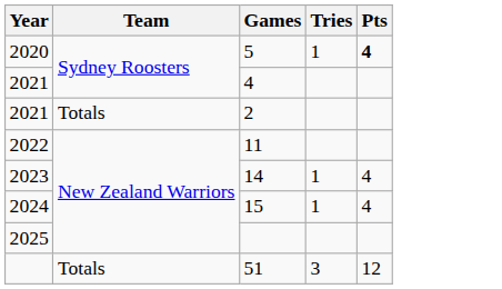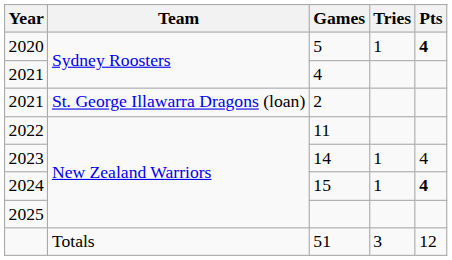 <table class="wikitable">
 <tr>
 <th>Year</th>
 <th>Team</th>
 <th>Games</th>
 <th>Tries</th>
 <th>Pts</th>
 </tr>
 <tr>
 <td>2020</td>
 <td rowspan="2"> <a href='#'>Sydney Roosters</a></td>
 <td>5</td>
 <td>1</td>
 <td><strong>4</strong></td>
 </tr>
 <tr>
 <td>2021</td>
 <td>4</td>
 <td></td>
 <td></td>
 </tr>
 <tr>
 <td>2021</td>
-<td>Totals</td>
+<td> <a href='#'>St. George Illawarra Dragons</a> (loan)</td>
 <td>2</td>
 <td></td>
 <td></td>
 </tr>
 <tr>
 <td>2022</td>
 <td rowspan="4"> <a href='#'>New Zealand Warriors</a></td>
 <td>11</td>
 <td></td>
 <td></td>
 </tr>
 <tr>
 <td>2023</td>
 <td>14</td>
 <td>1</td>
 <td>4</td>
 </tr>
 <tr>
 <td>2024</td>
 <td>15</td>
 <td>1</td>
-<td>4</td>
+<td><strong>4</strong></td>
 </tr>
 <tr>
 <td>2025</td>
 <td></td>
 <td></td>
 <td></td>
 </tr>
 <tr>
 <td></td>
 <td>Totals</td>
 <td>51</td>
 <td>3</td>
 <td>12</td>
 </tr>
 </table>
